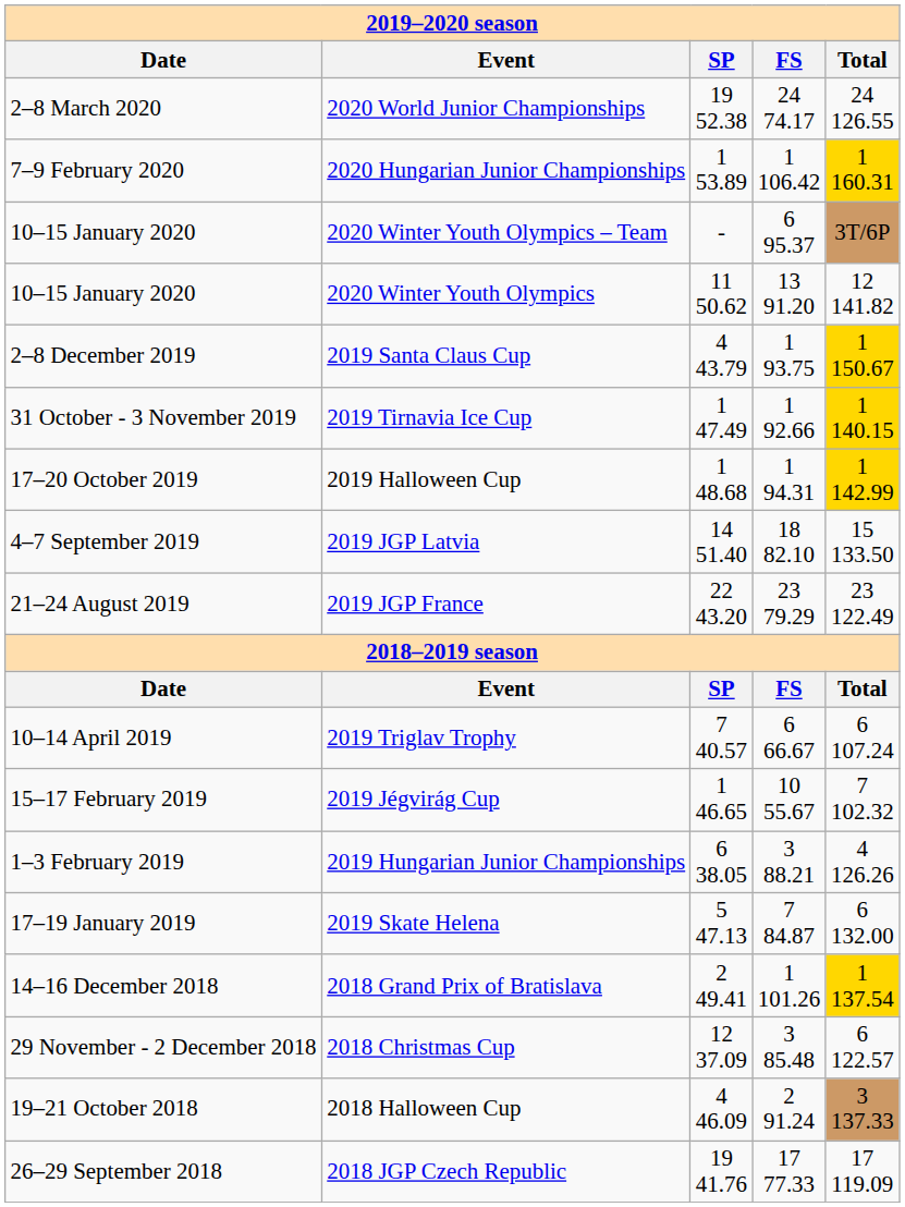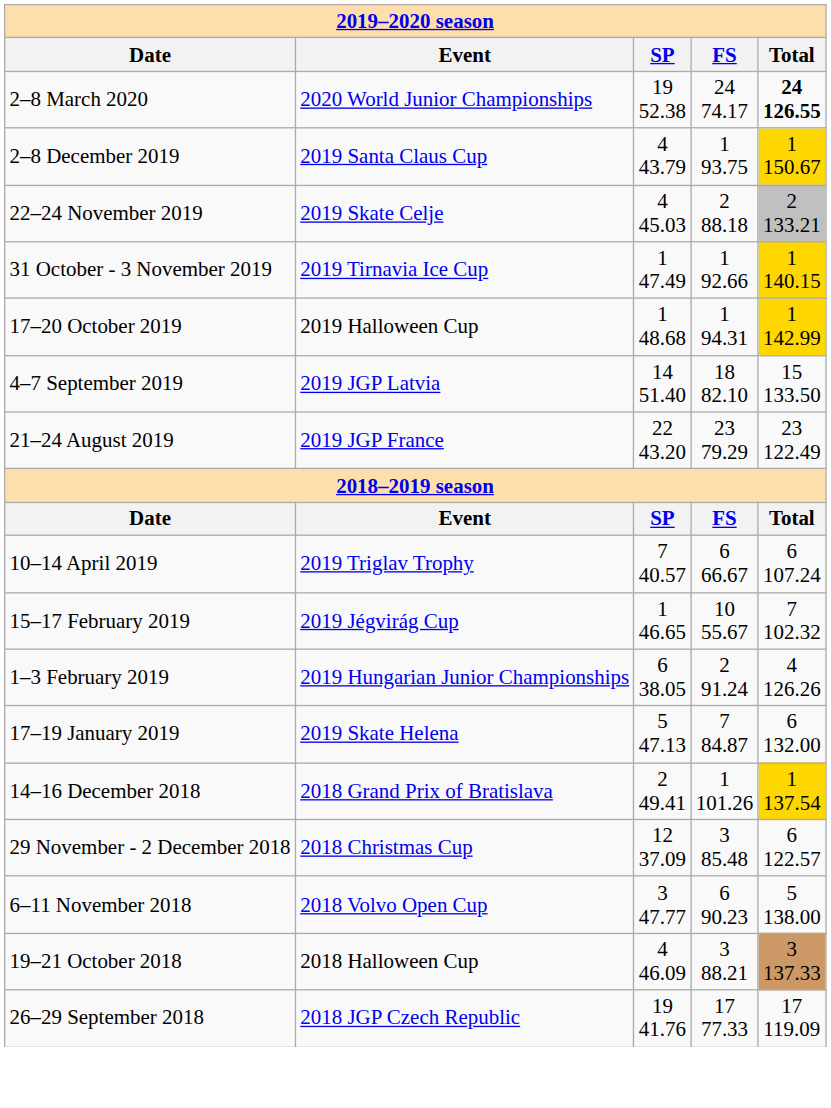 <table class="wikitable">
 <tr>
 <td style="background-color: #ffdead; " colspan=5 align=center><a href='#'><strong>2019–2020 season</strong></a></td>
 </tr>
 <tr>
 <th>Date</th>
 <th>Event</th>
 <th><a href='#'>SP</a></th>
 <th><a href='#'>FS</a></th>
 <th>Total</th>
 </tr>
 <tr>
 <td>2–8 March 2020</td>
 <td><a href='#'>2020 World Junior Championships</a></td>
 <td align=center>19 <br> 52.38</td>
 <td align=center>24 <br> 74.17</td>
-<td align=center>24 <br> 126.55</td>
-</tr>
-<tr>
-<td>7–9 February 2020</td>
-<td><a href='#'>2020 Hungarian Junior Championships</a></td>
-<td align=center>1 <br> 53.89</td>
-<td align=center>1 <br> 106.42</td>
-<td align=center bgcolor=gold>1 <br> 160.31</td>
-</tr>
-<tr>
-<td>10–15 January 2020</td>
-<td><a href='#'>2020 Winter Youth Olympics – Team</a></td>
-<td align=center>-</td>
-<td align=center>6 <br> 95.37</td>
-<td align=center bgcolor=cc9966>3T/6P</td>
-</tr>
-<tr>
-<td>10–15 January 2020</td>
-<td><a href='#'>2020 Winter Youth Olympics</a></td>
-<td align=center>11 <br> 50.62</td>
-<td align=center>13 <br> 91.20</td>
-<td align=center>12 <br> 141.82</td>
+<td align=center><strong>24 <br> 126.55</strong></td>
 </tr>
 <tr>
 <td>2–8 December 2019</td>
 <td><a href='#'>2019 Santa Claus Cup</a></td>
 <td align=center>4 <br> 43.79</td>
 <td align=center>1 <br> 93.75</td>
 <td align=center bgcolor=gold>1 <br> 150.67</td>
+</tr>
+<tr>
+<td>22–24 November 2019</td>
+<td><a href='#'>2019 Skate Celje</a></td>
+<td align=center>4 <br> 45.03</td>
+<td align=center>2 <br> 88.18</td>
+<td align=center bgcolor=silver>2 <br> 133.21</td>
 </tr>
 <tr>
 <td>31 October - 3 November 2019</td>
 <td><a href='#'>2019 Tirnavia Ice Cup</a></td>
 <td align=center>1 <br> 47.49</td>
 <td align=center>1 <br> 92.66</td>
 <td align=center bgcolor=gold>1 <br> 140.15</td>
 </tr>
 <tr>
 <td>17–20 October 2019</td>
 <td>2019 Halloween Cup</td>
 <td align=center>1 <br> 48.68</td>
 <td align=center>1 <br> 94.31</td>
 <td align=center bgcolor=gold>1 <br> 142.99</td>
 </tr>
 <tr>
 <td>4–7 September 2019</td>
 <td><a href='#'>2019 JGP Latvia</a></td>
 <td align=center>14 <br> 51.40</td>
 <td align=center>18 <br> 82.10</td>
 <td align=center>15 <br> 133.50</td>
 </tr>
 <tr>
 <td>21–24 August 2019</td>
 <td><a href='#'>2019 JGP France</a></td>
 <td align=center>22 <br> 43.20</td>
 <td align=center>23 <br> 79.29</td>
 <td align=center>23 <br> 122.49</td>
 </tr>
 <tr>
 <td style="background-color: #ffdead; " colspan=5 align=center><a href='#'><strong>2018–2019 season</strong></a></td>
 </tr>
 <tr>
 <th>Date</th>
 <th>Event</th>
 <th><a href='#'>SP</a></th>
 <th><a href='#'>FS</a></th>
 <th>Total</th>
 </tr>
 <tr>
 <td>10–14 April 2019</td>
 <td><a href='#'>2019 Triglav Trophy</a></td>
 <td align=center>7 <br> 40.57</td>
 <td align=center>6 <br> 66.67</td>
 <td align=center>6 <br> 107.24</td>
 </tr>
 <tr>
 <td>15–17 February 2019</td>
 <td><a href='#'>2019 Jégvirág Cup</a></td>
 <td align=center>1 <br> 46.65</td>
 <td align=center>10 <br> 55.67</td>
 <td align=center>7 <br> 102.32</td>
 </tr>
 <tr>
 <td>1–3 February 2019</td>
 <td><a href='#'>2019 Hungarian Junior Championships</a></td>
 <td align=center>6 <br> 38.05</td>
-<td align=center>3 <br> 88.21</td>
+<td align=center>2 <br> 91.24</td>
 <td align=center>4 <br> 126.26</td>
 </tr>
 <tr>
 <td>17–19 January 2019</td>
 <td><a href='#'>2019 Skate Helena</a></td>
 <td align=center>5 <br> 47.13</td>
 <td align=center>7 <br> 84.87</td>
 <td align=center>6 <br> 132.00</td>
 </tr>
 <tr>
 <td>14–16 December 2018</td>
 <td><a href='#'>2018 Grand Prix of Bratislava</a></td>
 <td align=center>2 <br> 49.41</td>
 <td align=center>1 <br> 101.26</td>
 <td align=center bgcolor=gold>1 <br> 137.54</td>
 </tr>
 <tr>
 <td>29 November - 2 December 2018</td>
 <td><a href='#'>2018 Christmas Cup</a></td>
 <td align=center>12 <br> 37.09</td>
 <td align=center>3 <br> 85.48</td>
 <td align=center>6 <br> 122.57</td>
 </tr>
 <tr>
+<td>6–11 November 2018</td>
+<td><a href='#'>2018 Volvo Open Cup</a></td>
+<td align=center>3 <br> 47.77</td>
+<td align=center>6 <br> 90.23</td>
+<td align=center>5 <br> 138.00</td>
+</tr>
+<tr>
 <td>19–21 October 2018</td>
 <td>2018 Halloween Cup</td>
 <td align=center>4 <br> 46.09</td>
-<td align=center>2 <br> 91.24</td>
+<td align=center>3 <br> 88.21</td>
 <td align=center bgcolor=cc9966>3 <br> 137.33</td>
 </tr>
 <tr>
 <td>26–29 September 2018</td>
 <td><a href='#'>2018 JGP Czech Republic</a></td>
 <td align=center>19 <br> 41.76</td>
 <td align=center>17 <br> 77.33</td>
 <td align=center>17 <br> 119.09</td>
 </tr>
 </table>
